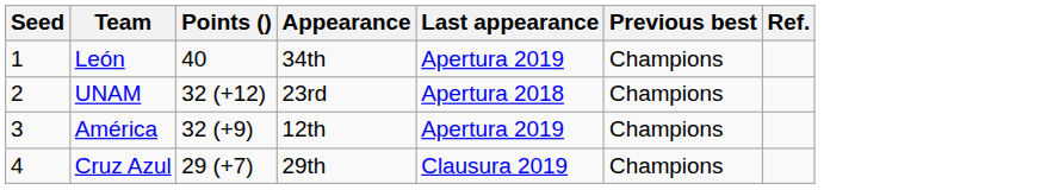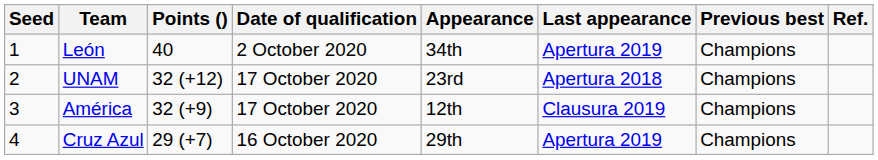 <table class="wikitable sortable">
 <tr>
 <th>Seed</th>
 <th>Team</th>
 <th>Points ()</th>
+<th>Date of qualification</th>
 <th>Appearance</th>
 <th>Last appearance</th>
 <th>Previous best</th>
 <th>Ref.</th>
 </tr>
 <tr>
 <td>1</td>
 <td><a href='#'>León</a></td>
 <td>40</td>
+<td>2 October 2020</td>
 <td>34th</td>
 <td rowspan="1"><a href='#'>Apertura 2019</a></td>
 <td>Champions<br></td>
 <td></td>
 </tr>
 <tr>
 <td>2</td>
 <td><a href='#'>UNAM</a></td>
 <td>32 (+12)</td>
+<td>17 October 2020</td>
 <td>23rd</td>
 <td><a href='#'>Apertura 2018</a></td>
 <td>Champions<br></td>
 <td></td>
 </tr>
 <tr>
 <td>3</td>
 <td><a href='#'>América</a></td>
 <td>32 (+9)</td>
+<td>17 October 2020</td>
 <td>12th</td>
-<td><a href='#'>Apertura 2019</a></td>
+<td><a href='#'>Clausura 2019</a></td>
 <td>Champions<br></td>
 <td></td>
 </tr>
 <tr>
 <td>4</td>
 <td><a href='#'>Cruz Azul</a></td>
 <td>29 (+7)</td>
+<td>16 October 2020</td>
 <td>29th</td>
-<td><a href='#'>Clausura 2019</a></td>
+<td><a href='#'>Apertura 2019</a></td>
 <td>Champions<br></td>
 <td></td>
 </tr>
 </table>
